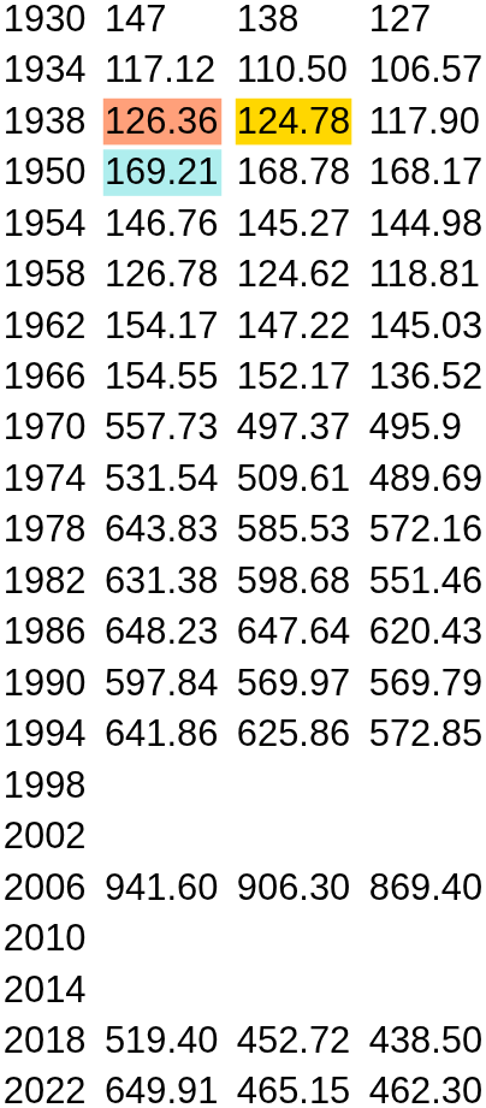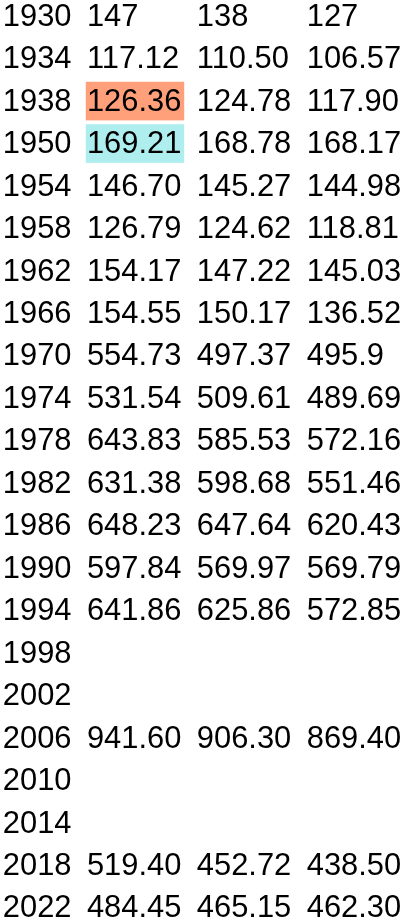 <table>
 <tr>
 <td>1930</td>
 <td></td>
 <td>147</td>
 <td></td>
 <td>138</td>
 <td></td>
 <td>127</td>
 </tr>
 <tr>
 <td>1934</td>
 <td></td>
 <td>117.12</td>
 <td></td>
 <td>110.50</td>
 <td></td>
 <td>106.57</td>
 </tr>
 <tr>
 <td>1938</td>
 <td></td>
 <td style="background: lightsalmon;">126.36</td>
 <td></td>
-<td style="background: gold;">124.78</td>
+<td>124.78</td>
 <td></td>
 <td>117.90</td>
 </tr>
 <tr>
 <td>1950</td>
 <td></td>
 <td style="background: paleturquoise;">169.21</td>
 <td></td>
 <td>168.78</td>
 <td></td>
 <td>168.17</td>
 </tr>
 <tr>
 <td>1954</td>
 <td></td>
-<td>146.76</td>
+<td>146.70</td>
 <td></td>
 <td>145.27</td>
 <td></td>
 <td>144.98</td>
 </tr>
 <tr>
 <td>1958</td>
 <td></td>
-<td>126.78</td>
+<td>126.79</td>
 <td></td>
 <td>124.62</td>
 <td></td>
 <td>118.81</td>
 </tr>
 <tr>
 <td>1962</td>
 <td></td>
 <td>154.17</td>
 <td></td>
 <td>147.22</td>
 <td></td>
 <td>145.03</td>
 </tr>
 <tr>
 <td>1966</td>
 <td></td>
 <td>154.55</td>
 <td></td>
-<td>152.17</td>
+<td>150.17</td>
 <td></td>
 <td>136.52</td>
 </tr>
 <tr>
 <td>1970</td>
 <td></td>
-<td>557.73</td>
+<td>554.73</td>
 <td></td>
 <td>497.37</td>
 <td></td>
 <td>495.9</td>
 </tr>
 <tr>
 <td>1974</td>
 <td></td>
 <td>531.54</td>
 <td></td>
 <td>509.61</td>
 <td></td>
 <td>489.69</td>
 </tr>
 <tr>
 <td>1978</td>
 <td></td>
 <td>643.83</td>
 <td></td>
 <td>585.53</td>
 <td></td>
 <td>572.16</td>
 </tr>
 <tr>
 <td>1982</td>
 <td></td>
 <td>631.38</td>
 <td></td>
 <td>598.68</td>
 <td></td>
 <td>551.46</td>
 </tr>
 <tr>
 <td>1986</td>
 <td></td>
 <td>648.23</td>
 <td></td>
 <td>647.64</td>
 <td></td>
 <td>620.43</td>
 </tr>
 <tr>
 <td>1990</td>
 <td></td>
 <td>597.84</td>
 <td></td>
 <td>569.97</td>
 <td></td>
 <td>569.79</td>
 </tr>
 <tr>
 <td>1994</td>
 <td></td>
 <td>641.86</td>
 <td></td>
 <td>625.86</td>
 <td></td>
 <td>572.85</td>
 </tr>
 <tr>
 <td>1998</td>
 <td></td>
 <td></td>
 <td></td>
 <td></td>
 <td></td>
 <td></td>
 </tr>
 <tr>
 <td>2002</td>
 <td></td>
 <td></td>
 <td></td>
 <td></td>
 <td></td>
 <td></td>
 </tr>
 <tr>
 <td>2006</td>
 <td></td>
 <td>941.60</td>
 <td></td>
 <td>906.30</td>
 <td></td>
 <td>869.40</td>
 </tr>
 <tr>
 <td>2010<br></td>
 <td></td>
 <td></td>
 <td></td>
 <td></td>
 <td></td>
 <td></td>
 </tr>
 <tr>
 <td>2014<br></td>
 <td></td>
 <td></td>
 <td></td>
 <td></td>
 <td></td>
 <td></td>
 </tr>
 <tr>
 <td>2018<br></td>
 <td></td>
 <td>519.40</td>
 <td></td>
 <td>452.72</td>
 <td></td>
 <td>438.50</td>
 </tr>
 <tr>
 <td>2022<br></td>
 <td></td>
-<td>649.91</td>
+<td>484.45</td>
 <td></td>
 <td>465.15</td>
 <td></td>
 <td>462.30</td>
 </tr>
 </table>
